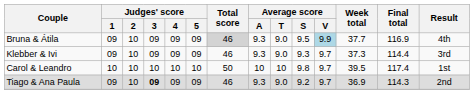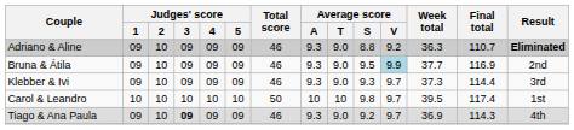 <table class="wikitable" style="font-size:90%; line-height:16px; text-align:center" width="85%">
 <tr>
 <th rowspan=2 width=150>Couple</th>
 <th colspan=5 width=185>Judges' score</th>
 <th rowspan=2 width=060>Total score</th>
 <th colspan=4 width=148>Average score</th>
 <th rowspan=2 width=060>Week total</th>
 <th rowspan=2 width=060>Final total</th>
 <th rowspan=2 width=075>Result</th>
 </tr>
 <tr>
 <th>1</th>
 <th>2</th>
 <th>3</th>
 <th>4</th>
 <th>5</th>
 <th>A</th>
 <th>T</th>
 <th>S</th>
 <th>V</th>
 </tr>
+<tr bgcolor="CCCCCC">
+<td align="left">Adriano & Aline</td>
+<td>09</td>
+<td>10</td>
+<td>09</td>
+<td>09</td>
+<td>09</td>
+<td>46</td>
+<td>9.3</td>
+<td>9.0</td>
+<td>8.8</td>
+<td>9.2</td>
+<td>36.3</td>
+<td>110.7</td>
+<td><strong>Eliminated</strong></td>
+</tr>
 <tr>
 <td align="left">Bruna & Átila</td>
 <td>09</td>
 <td>10</td>
 <td>09</td>
 <td>09</td>
 <td>09</td>
-<td style="background: lightgrey;">46</td>
+<td>46</td>
 <td>9.3</td>
 <td>9.0</td>
 <td>9.5</td>
 <td style="background: lightblue;">9.9</td>
 <td>37.7</td>
 <td>116.9</td>
-<td>4th</td>
+<td>2nd</td>
 </tr>
 <tr>
 <td align="left">Klebber & Ivi</td>
 <td>09</td>
 <td>10</td>
 <td>09</td>
 <td>09</td>
 <td>09</td>
 <td>46</td>
 <td>9.3</td>
 <td>9.0</td>
 <td>9.3</td>
 <td>9.7</td>
 <td>37.3</td>
 <td>114.4</td>
 <td>3rd</td>
 </tr>
 <tr>
 <td align="left">Carol & Leandro</td>
 <td>10</td>
 <td>10</td>
 <td>10</td>
 <td>10</td>
 <td>10</td>
 <td>50</td>
 <td>10</td>
 <td>10</td>
 <td>9.8</td>
 <td>9.7</td>
 <td>39.5</td>
 <td>117.4</td>
 <td>1st</td>
 </tr>
 <tr bgcolor="DDDDDD">
 <td align="left">Tiago & Ana Paula</td>
 <td>09</td>
 <td>10</td>
 <td><strong>09</strong></td>
 <td>09</td>
 <td>09</td>
 <td>46</td>
 <td>9.3</td>
 <td>9.0</td>
 <td>9.2</td>
 <td>9.7</td>
 <td>36.9</td>
 <td>114.3</td>
-<td>2nd</td>
+<td>4th</td>
 </tr>
 <tr>
 </tr>
 </table>
